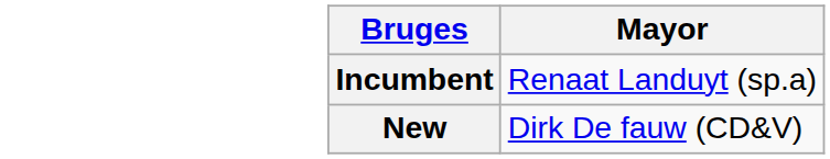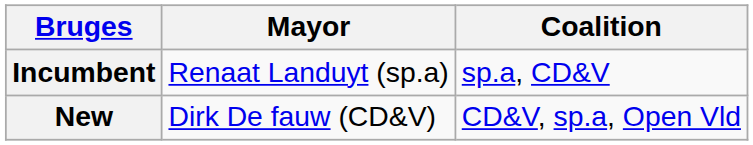 <table class="wikitable" style="float:right;margin-left:1em;">
 <tr>
 <th><a href='#'>Bruges</a></th>
 <th>Mayor</th>
+<th>Coalition</th>
 </tr>
 <tr>
 <th>Incumbent</th>
 <td><a href='#'>Renaat Landuyt</a> (sp.a)</td>
+<td><a href='#'>sp.a</a>, <a href='#'>CD&V</a></td>
 </tr>
 <tr>
 <th>New</th>
 <td><a href='#'>Dirk De fauw</a> (CD&V)</td>
+<td><a href='#'>CD&V</a>, <a href='#'>sp.a</a>, <a href='#'>Open Vld</a></td>
 </tr>
 </table>
